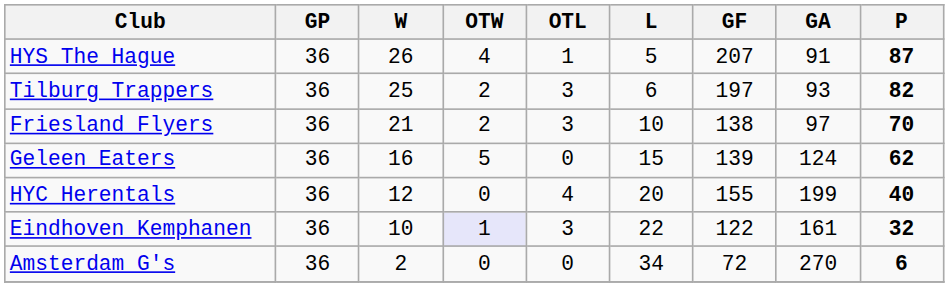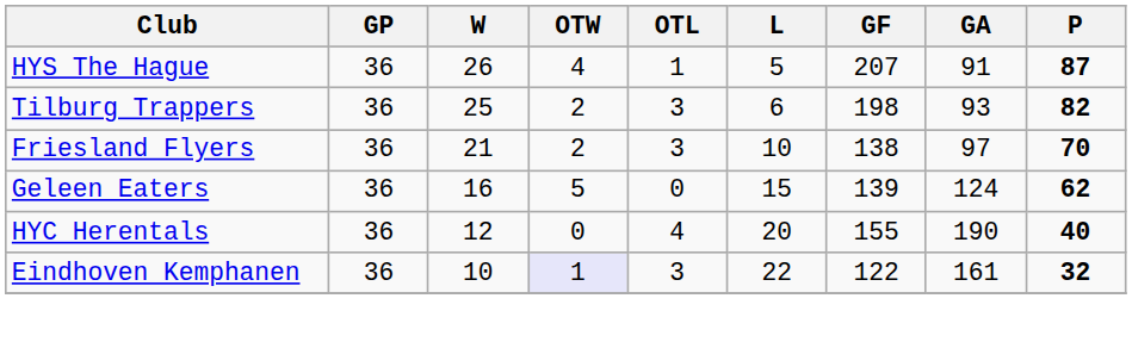 <table class="wikitable" style="text-align:center;">
 <tr>
 <th width=160px>Club</th>
 <th width=45px>GP</th>
 <th width=45px>W</th>
 <th width=45px>OTW</th>
 <th width=45px>OTL</th>
 <th width=45px>L</th>
 <th width=45px>GF</th>
 <th width=45px>GA</th>
 <th width=45px>P</th>
 </tr>
 <tr>
 <td align=left><a href='#'>HYS The Hague</a></td>
 <td>36</td>
 <td>26</td>
 <td>4</td>
 <td>1</td>
 <td>5</td>
 <td>207</td>
 <td>91</td>
 <td><strong>87</strong></td>
 </tr>
 <tr>
 <td align=left><a href='#'>Tilburg Trappers</a></td>
 <td>36</td>
 <td>25</td>
 <td>2</td>
 <td>3</td>
 <td>6</td>
-<td>197</td>
+<td>198</td>
 <td>93</td>
 <td><strong>82</strong></td>
 </tr>
 <tr>
 <td align=left><a href='#'>Friesland Flyers</a></td>
 <td>36</td>
 <td>21</td>
 <td>2</td>
 <td>3</td>
 <td>10</td>
 <td>138</td>
 <td>97</td>
 <td><strong>70</strong></td>
 </tr>
 <tr>
 <td align=left><a href='#'>Geleen Eaters</a></td>
 <td>36</td>
 <td>16</td>
 <td>5</td>
 <td>0</td>
 <td>15</td>
 <td>139</td>
 <td>124</td>
 <td><strong>62</strong></td>
 </tr>
 <tr>
 <td align=left><a href='#'>HYC Herentals</a></td>
 <td>36</td>
 <td>12</td>
 <td>0</td>
 <td>4</td>
 <td>20</td>
 <td>155</td>
-<td>199</td>
+<td>190</td>
 <td><strong>40</strong></td>
 </tr>
 <tr>
 <td align=left><a href='#'>Eindhoven Kemphanen</a></td>
 <td>36</td>
 <td>10</td>
 <td style="background: lavender;">1</td>
 <td>3</td>
 <td>22</td>
 <td>122</td>
 <td>161</td>
 <td><strong>32</strong></td>
 </tr>
 <tr>
-<td align=left><a href='#'>Amsterdam G's</a></td>
-<td>36</td>
-<td>2</td>
-<td>0</td>
-<td>0</td>
-<td>34</td>
-<td>72</td>
-<td>270</td>
-<td><strong>6</strong></td>
-</tr>
-<tr>
 </tr>
 </table>
